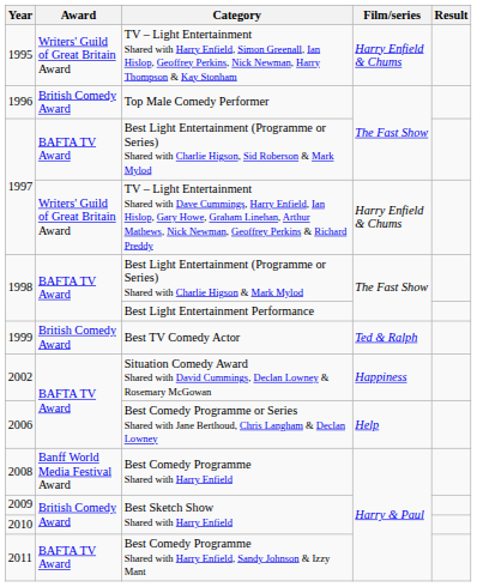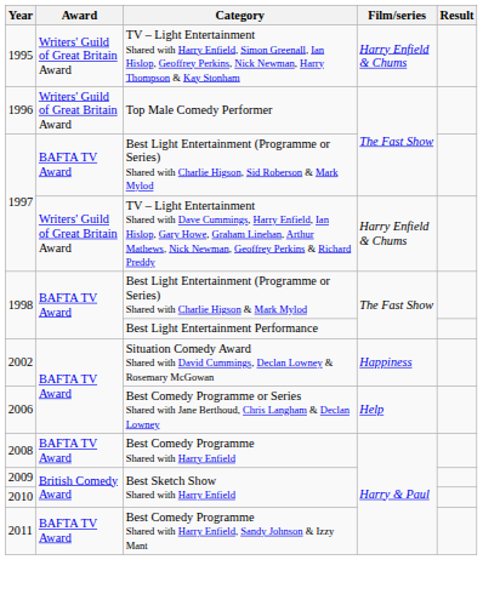 <table class="wikitable">
 <tr>
 <th>Year</th>
 <th>Award</th>
 <th>Category</th>
 <th>Film/series</th>
 <th>Result</th>
 </tr>
 <tr>
 <td>1995</td>
 <td><a href='#'>Writers' Guild of Great Britain</a> Award</td>
 <td>TV – Light Entertainment<br><small>Shared with <a href='#'>Harry Enfield</a>, <a href='#'>Simon Greenall</a>, <a href='#'>Ian Hislop</a>, <a href='#'>Geoffrey Perkins</a>, <a href='#'>Nick Newman</a>, <a href='#'>Harry Thompson</a> & <a href='#'>Kay Stonham</a></small></td>
 <td><em><a href='#'>Harry Enfield & Chums</a></em></td>
 <td></td>
 </tr>
 <tr>
 <td>1996</td>
-<td><a href='#'>British Comedy Award</a></td>
+<td><a href='#'>Writers' Guild of Great Britain</a> Award</td>
 <td>Top Male Comedy Performer</td>
 <td rowspan="2"><em><a href='#'>The Fast Show</a></em></td>
 <td></td>
 </tr>
 <tr>
 <td rowspan="2">1997</td>
 <td><a href='#'>BAFTA TV Award</a></td>
 <td>Best Light Entertainment (Programme or Series)<br><small>Shared with <a href='#'>Charlie Higson</a>, <a href='#'>Sid Roberson</a> & <a href='#'>Mark Mylod</a></small></td>
 <td></td>
 </tr>
 <tr>
 <td><a href='#'>Writers' Guild of Great Britain</a> Award</td>
 <td>TV – Light Entertainment<br><small>Shared with <a href='#'>Dave Cummings</a>, <a href='#'>Harry Enfield</a>, <a href='#'>Ian Hislop</a>, <a href='#'>Gary Howe</a>, <a href='#'>Graham Linehan</a>, <a href='#'>Arthur Mathews</a>, <a href='#'>Nick Newman</a>, <a href='#'>Geoffrey Perkins</a> & <a href='#'>Richard Preddy</a></small></td>
 <td><em>Harry Enfield & Chums</em></td>
 <td></td>
 </tr>
 <tr>
 <td rowspan="2">1998</td>
 <td rowspan="2"><a href='#'>BAFTA TV Award</a></td>
 <td>Best Light Entertainment (Programme or Series)<br><small>Shared with <a href='#'>Charlie Higson</a> & <a href='#'>Mark Mylod</a></small></td>
 <td rowspan="2"><em>The Fast Show</em></td>
 <td></td>
 </tr>
 <tr>
 <td>Best Light Entertainment Performance</td>
 <td></td>
 </tr>
 <tr>
-<td>1999</td>
-<td><a href='#'>British Comedy Award</a></td>
-<td>Best TV Comedy Actor</td>
-<td><em><a href='#'>Ted & Ralph</a></em></td>
-<td></td>
-</tr>
-<tr>
 <td>2002</td>
 <td rowspan="2"><a href='#'>BAFTA TV Award</a></td>
 <td>Situation Comedy Award<br><small>Shared with <a href='#'>David Cummings</a>, <a href='#'>Declan Lowney</a> & Rosemary McGowan</small></td>
 <td><em><a href='#'>Happiness</a></em></td>
 <td></td>
 </tr>
 <tr>
 <td>2006</td>
 <td>Best Comedy Programme or Series<br><small>Shared with Jane Berthoud, <a href='#'>Chris Langham</a> & <a href='#'>Declan Lowney</a></small></td>
 <td><em><a href='#'>Help</a></em></td>
 <td></td>
 </tr>
 <tr>
 <td>2008</td>
-<td><a href='#'>Banff World Media Festival</a> Award</td>
+<td><a href='#'>BAFTA TV Award</a></td>
 <td>Best Comedy Programme<br><small>Shared with <a href='#'>Harry Enfield</a></small></td>
 <td rowspan="4"><em><a href='#'>Harry & Paul</a></em></td>
 <td></td>
 </tr>
 <tr>
 <td>2009</td>
 <td rowspan="2"><a href='#'>British Comedy Award</a></td>
 <td rowspan="2">Best Sketch Show<br><small>Shared with <a href='#'>Harry Enfield</a></small></td>
 <td></td>
 </tr>
 <tr>
 <td>2010</td>
 <td></td>
 </tr>
 <tr>
 <td>2011</td>
 <td><a href='#'>BAFTA TV Award</a></td>
 <td>Best Comedy Programme<br><small>Shared with <a href='#'>Harry Enfield</a>, <a href='#'>Sandy Johnson</a> & Izzy Mant</small></td>
 <td></td>
 </tr>
 </table>
